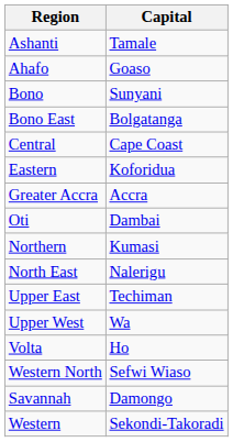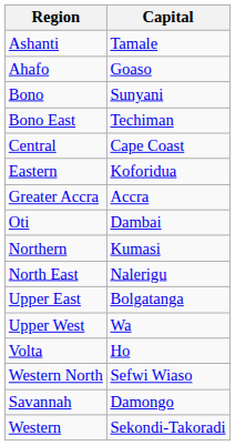 <table class="wikitable">
 <tr>
 <th>Region</th>
 <th>Capital</th>
 </tr>
 <tr>
 <td><a href='#'>Ashanti</a></td>
 <td><a href='#'>Tamale</a></td>
 </tr>
 <tr>
 <td><a href='#'>Ahafo</a></td>
 <td><a href='#'>Goaso</a></td>
 </tr>
 <tr>
 <td><a href='#'>Bono</a></td>
 <td><a href='#'>Sunyani</a></td>
 </tr>
 <tr>
 <td><a href='#'>Bono East</a></td>
-<td><a href='#'>Bolgatanga</a></td>
+<td><a href='#'>Techiman</a></td>
 </tr>
 <tr>
 <td><a href='#'>Central</a></td>
 <td><a href='#'>Cape Coast</a></td>
 </tr>
 <tr>
 <td><a href='#'>Eastern</a></td>
 <td><a href='#'>Koforidua</a></td>
 </tr>
 <tr>
 <td><a href='#'>Greater Accra</a></td>
 <td><a href='#'>Accra</a></td>
 </tr>
 <tr>
 <td><a href='#'>Oti</a></td>
 <td><a href='#'>Dambai</a></td>
 </tr>
 <tr>
 <td><a href='#'>Northern</a></td>
 <td><a href='#'>Kumasi</a></td>
 </tr>
 <tr>
 <td><a href='#'>North East</a></td>
 <td><a href='#'>Nalerigu</a></td>
 </tr>
 <tr>
 <td><a href='#'>Upper East</a></td>
-<td><a href='#'>Techiman</a></td>
+<td><a href='#'>Bolgatanga</a></td>
 </tr>
 <tr>
 <td><a href='#'>Upper West</a></td>
 <td><a href='#'>Wa</a></td>
 </tr>
 <tr>
 <td><a href='#'>Volta</a></td>
 <td><a href='#'>Ho</a></td>
 </tr>
 <tr>
 <td><a href='#'>Western North</a></td>
 <td><a href='#'>Sefwi Wiaso</a></td>
 </tr>
 <tr>
 <td><a href='#'>Savannah</a></td>
 <td><a href='#'>Damongo</a></td>
 </tr>
 <tr>
 <td><a href='#'>Western</a></td>
 <td><a href='#'>Sekondi-Takoradi</a></td>
 </tr>
 </table>
